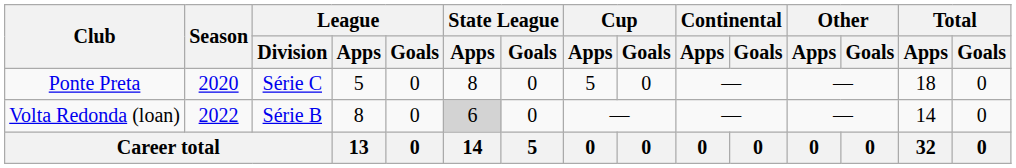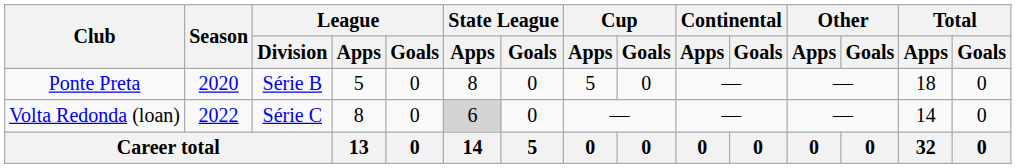 <table class="wikitable" style="text-align: center">
 <tr>
 <th rowspan="2">Club</th>
 <th rowspan="2">Season</th>
 <th colspan="3">League</th>
 <th colspan="2">State League</th>
 <th colspan="2">Cup</th>
 <th colspan="2">Continental</th>
 <th colspan="2">Other</th>
 <th colspan="2">Total</th>
 </tr>
 <tr>
 <th>Division</th>
 <th>Apps</th>
 <th>Goals</th>
 <th>Apps</th>
 <th>Goals</th>
 <th>Apps</th>
 <th>Goals</th>
 <th>Apps</th>
 <th>Goals</th>
 <th>Apps</th>
 <th>Goals</th>
 <th>Apps</th>
 <th>Goals</th>
 </tr>
 <tr>
 <td><a href='#'>Ponte Preta</a></td>
 <td><a href='#'>2020</a></td>
-<td><a href='#'>Série C</a></td>
+<td><a href='#'>Série B</a></td>
 <td>5</td>
 <td>0</td>
 <td>8</td>
 <td>0</td>
 <td>5</td>
 <td>0</td>
 <td colspan="2">—</td>
 <td colspan="2">—</td>
 <td>18</td>
 <td>0</td>
 </tr>
 <tr>
 <td><a href='#'>Volta Redonda</a> (loan)</td>
 <td><a href='#'>2022</a></td>
-<td><a href='#'>Série B</a></td>
+<td><a href='#'>Série C</a></td>
 <td>8</td>
 <td>0</td>
 <td style="background: lightgrey;">6</td>
 <td>0</td>
 <td colspan="2">—</td>
 <td colspan="2">—</td>
 <td colspan="2">—</td>
 <td>14</td>
 <td>0</td>
 </tr>
 <tr>
 <th colspan="3"><strong>Career total</strong></th>
 <th>13</th>
 <th>0</th>
 <th>14</th>
 <th>5</th>
 <th>0</th>
 <th>0</th>
 <th>0</th>
 <th>0</th>
 <th>0</th>
 <th>0</th>
 <th>32</th>
 <th>0</th>
 </tr>
 </table>
